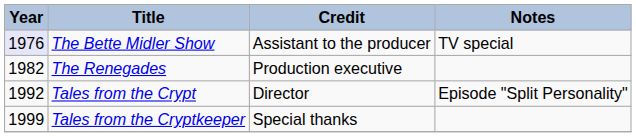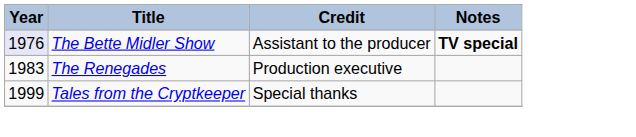 <table class="wikitable" style="font-size:95%;">
 <tr>
 <th style="background:#B0C4DE;">Year</th>
 <th style="background:#B0C4DE;">Title</th>
 <th style="background:#B0C4DE;">Credit</th>
 <th style="background:#B0C4DE;">Notes</th>
 </tr>
 <tr>
 <td style="background: lavender;">1976</td>
 <td><em><a href='#'>The Bette Midler Show</a></em></td>
 <td>Assistant to the producer</td>
-<td>TV special</td>
+<td><strong>TV special</strong></td>
 </tr>
 <tr>
-<td>1982</td>
+<td>1983</td>
 <td><em><a href='#'>The Renegades</a></em></td>
 <td>Production executive</td>
 <td></td>
-</tr>
-<tr>
-<td>1992</td>
-<td><em><a href='#'>Tales from the Crypt</a></em></td>
-<td>Director</td>
-<td>Episode "Split Personality"</td>
 </tr>
 <tr>
 <td>1999</td>
 <td><em><a href='#'>Tales from the Cryptkeeper</a></em></td>
 <td>Special thanks</td>
 <td></td>
 </tr>
 <tr>
 </tr>
 </table>
